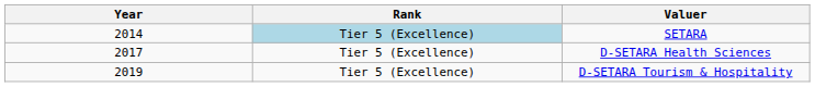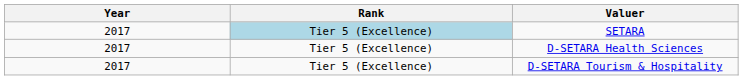 <table class="wikitable sortable mw-collapsible mw-collapsed" width="70%">
 <tr>
 <th width="12%">Year</th>
 <th width="15%">Rank</th>
 <th width="12%">Valuer</th>
 </tr>
 <tr>
-<td align="center">2014</td>
+<td align="center">2017</td>
 <td align="center" style="background: lightblue;">Tier 5 (Excellence)</td>
 <td align="center"><a href='#'>SETARA</a></td>
 </tr>
 <tr>
 <td align="center">2017</td>
 <td align="center">Tier 5 (Excellence)</td>
 <td align="center"><a href='#'>D-SETARA Health Sciences</a></td>
 </tr>
 <tr>
-<td align="center">2019</td>
+<td align="center">2017</td>
 <td align="center">Tier 5 (Excellence)</td>
 <td align="center"><a href='#'>D-SETARA Tourism & Hospitality</a></td>
 </tr>
 </table>
